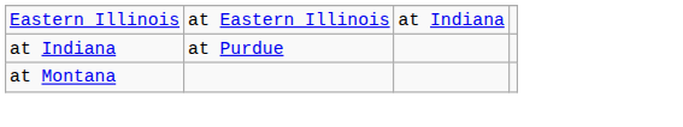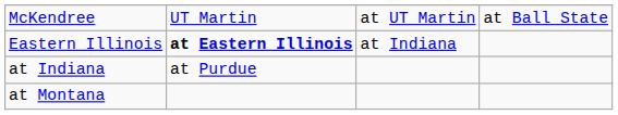 <table class="wikitable">
 <tr>
 </tr>
 <tr>
+<td><a href='#'>McKendree</a></td>
+<td><a href='#'>UT Martin</a></td>
+<td>at <a href='#'>UT Martin</a></td>
+<td>at <a href='#'>Ball State</a></td>
+</tr>
+<tr>
 <td><a href='#'>Eastern Illinois</a></td>
-<td>at <a href='#'>Eastern Illinois</a></td>
+<td><strong>at <a href='#'>Eastern Illinois</a></strong></td>
 <td>at <a href='#'>Indiana</a></td>
 <td></td>
 </tr>
 <tr>
 <td>at <a href='#'>Indiana</a></td>
 <td>at <a href='#'>Purdue</a></td>
 <td></td>
 <td></td>
 </tr>
 <tr>
 <td>at <a href='#'>Montana</a></td>
 <td></td>
 <td></td>
 <td></td>
 </tr>
 </table>
